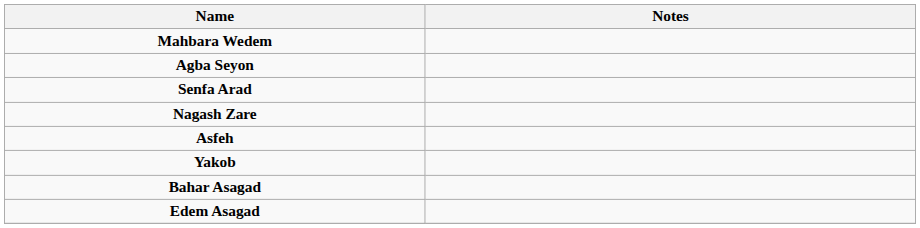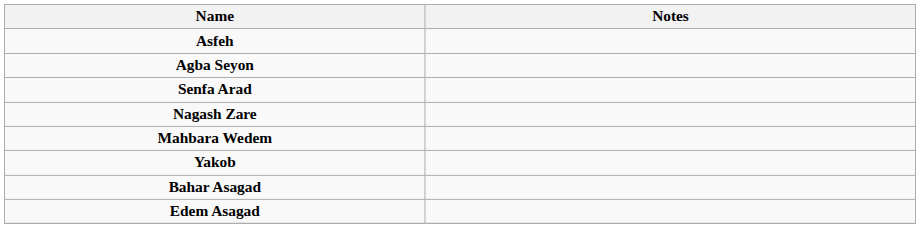 <table class="wikitable" style="width: 60%; text-align:center;">
 <tr>
 <th width="30%">Name<br></th>
 <th width="35%">Notes</th>
 </tr>
 <tr>
-<td><strong>Mahbara Wedem</strong></td>
+<td><strong>Asfeh</strong></td>
 <td><br></td>
 </tr>
 <tr>
 <td><strong>Agba Seyon</strong></td>
 <td><br></td>
 </tr>
 <tr>
 <td><strong>Senfa Arad</strong></td>
 <td><br></td>
 </tr>
 <tr>
 <td><strong>Nagash Zare</strong></td>
 <td><br></td>
 </tr>
 <tr>
-<td><strong>Asfeh</strong></td>
+<td><strong>Mahbara Wedem</strong></td>
 <td><br></td>
 </tr>
 <tr>
 <td><strong>Yakob</strong></td>
 <td><br></td>
 </tr>
 <tr>
 <td><strong>Bahar Asagad</strong></td>
 <td><br></td>
 </tr>
 <tr>
 <td><strong>Edem Asagad</strong></td>
 <td><br></td>
 </tr>
 <tr>
 </tr>
 </table>
